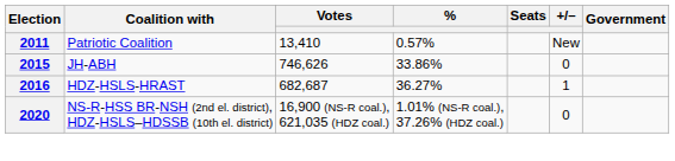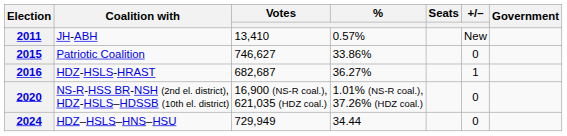 <table class="wikitable">
 <tr>
 <th rowspan=2>Election</th>
 <th rowspan=2>Coalition with</th>
 <th>Votes</th>
 <th>%</th>
 <th>Seats</th>
 <th>+/–</th>
 <th rowspan=2>Government</th>
 </tr>
 <tr>
 <th colspan=2></th>
 <th colspan=2></th>
 </tr>
 <tr>
 <th><a href='#'>2011</a></th>
-<td><a href='#'>Patriotic Coalition</a></td>
+<td><a href='#'>JH</a>-<a href='#'>ABH</a></td>
 <td>13,410</td>
 <td>0.57%</td>
 <td></td>
 <td align=center>New</td>
 <td></td>
 </tr>
 <tr>
 <th><a href='#'>2015</a></th>
-<td><a href='#'>JH</a>-<a href='#'>ABH</a></td>
-<td>746,626</td>
+<td><a href='#'>Patriotic Coalition</a></td>
+<td>746,627</td>
 <td>33.86%</td>
 <td></td>
 <td align=center> 0</td>
 <td></td>
 </tr>
 <tr>
 <th><a href='#'>2016</a></th>
 <td><a href='#'>HDZ</a>-<a href='#'>HSLS</a>-<a href='#'>HRAST</a></td>
 <td>682,687</td>
 <td>36.27%</td>
 <td></td>
 <td align=center> 1</td>
 <td></td>
 </tr>
 <tr>
 <th><a href='#'>2020</a></th>
 <td><a href='#'>NS-R</a>-<a href='#'>HSS BR</a>-<a href='#'>NSH</a> <small>(2nd el. district)</small>,<br><a href='#'>HDZ</a>-<a href='#'>HSLS</a>–<a href='#'>HDSSB</a> <small>(10th el. district)</small></td>
 <td>16,900 <small>(NS-R coal.)</small>,<br>621,035 <small>(HDZ coal.)</small></td>
 <td>1.01% <small>(NS-R coal.)</small>,<br>37.26% <small>(HDZ coal.)</small></td>
 <td></td>
 <td align=center> 0</td>
 <td></td>
 </tr>
+<tr>
+<th><a href='#'>2024</a></th>
+<td align="left"><a href='#'>HDZ</a>–<a href='#'>HSLS</a>–<a href='#'>HNS</a>–<a href='#'>HSU</a></td>
+<td>729,949</td>
+<td>34.44</td>
+<td></td>
+<td align=center> 0</td>
+<td></td>
+</tr>
 </table>
